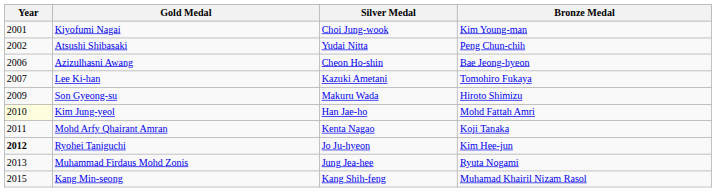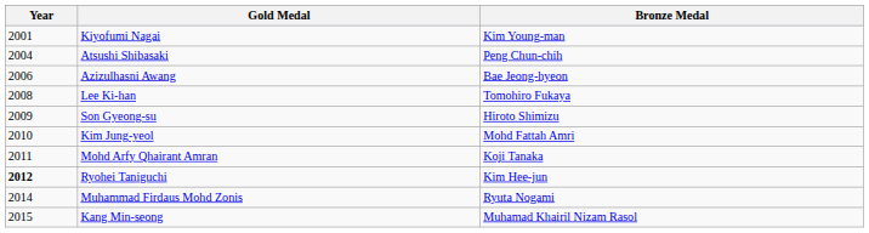 <table class=wikitable style="font-size:90%" width="80%">
 <tr style="background:#ccccff;">
 <th>Year</th>
 <th> <strong>Gold Medal</strong></th>
-<th> <strong>Silver Medal</strong></th>
 <th> <strong>Bronze Medal</strong></th>
 </tr>
 <tr>
 <td>2001</td>
 <td> <a href='#'>Kiyofumi Nagai</a></td>
-<td> <a href='#'>Choi Jung-wook</a></td>
 <td> <a href='#'>Kim Young-man</a></td>
 </tr>
 <tr>
-<td>2002</td>
+<td>2004</td>
 <td> <a href='#'>Atsushi Shibasaki</a></td>
-<td> <a href='#'>Yudai Nitta</a></td>
 <td> <a href='#'>Peng Chun-chih</a></td>
 </tr>
 <tr>
 <td>2006</td>
 <td> <a href='#'>Azizulhasni Awang</a></td>
-<td> <a href='#'>Cheon Ho-shin</a></td>
 <td> <a href='#'>Bae Jeong-hyeon</a></td>
 </tr>
 <tr>
-<td>2007</td>
+<td>2008</td>
 <td> <a href='#'>Lee Ki-han</a></td>
-<td> <a href='#'>Kazuki Ametani</a></td>
 <td> <a href='#'>Tomohiro Fukaya</a></td>
 </tr>
 <tr>
 <td>2009</td>
 <td> <a href='#'>Son Gyeong-su</a></td>
-<td> <a href='#'>Makuru Wada</a></td>
 <td> <a href='#'>Hiroto Shimizu</a></td>
 </tr>
 <tr>
-<td style="background: lightyellow;">2010</td>
+<td>2010</td>
 <td> <a href='#'>Kim Jung-yeol</a></td>
-<td> <a href='#'>Han Jae-ho</a></td>
 <td> <a href='#'>Mohd Fattah Amri</a></td>
 </tr>
 <tr>
 <td>2011</td>
 <td> <a href='#'>Mohd Arfy Qhairant Amran</a></td>
-<td> <a href='#'>Kenta Nagao</a></td>
 <td> <a href='#'>Koji Tanaka</a></td>
 </tr>
 <tr>
 <td><strong>2012</strong></td>
 <td> <a href='#'>Ryohei Taniguchi</a></td>
-<td> <a href='#'>Jo Ju-hyeon</a></td>
 <td> <a href='#'>Kim Hee-jun</a></td>
 </tr>
 <tr>
-<td>2013</td>
+<td>2014</td>
 <td> <a href='#'>Muhammad Firdaus Mohd Zonis</a></td>
-<td> <a href='#'>Jung Jea-hee</a></td>
 <td> <a href='#'>Ryuta Nogami</a></td>
 </tr>
 <tr>
 <td>2015</td>
 <td> <a href='#'>Kang Min-seong</a></td>
-<td> <a href='#'>Kang Shih-feng</a></td>
 <td> <a href='#'>Muhamad Khairil Nizam Rasol</a></td>
 </tr>
 </table>
